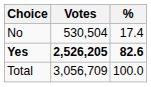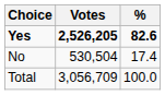 <table class="wikitable mw-collapsible">
 <tr>
 <th>Choice</th>
 <th>Votes</th>
 <th>%</th>
 </tr>
 <tr>
+<td> <strong>Yes</strong></td>
+<td align="right"><strong>2,526,205</strong></td>
+<td align="right"><strong>82.6</strong></td>
+</tr>
+<tr>
 <td> No</td>
 <td align="right">530,504</td>
 <td align="right">17.4</td>
-</tr>
-<tr>
-<td> <strong>Yes</strong></td>
-<td align="right"><strong>2,526,205</strong></td>
-<td align="right"><strong>82.6</strong></td>
 </tr>
 <tr>
 <td>Total</td>
 <td align="right">3,056,709</td>
 <td align="right">100.0</td>
 </tr>
 </table>
